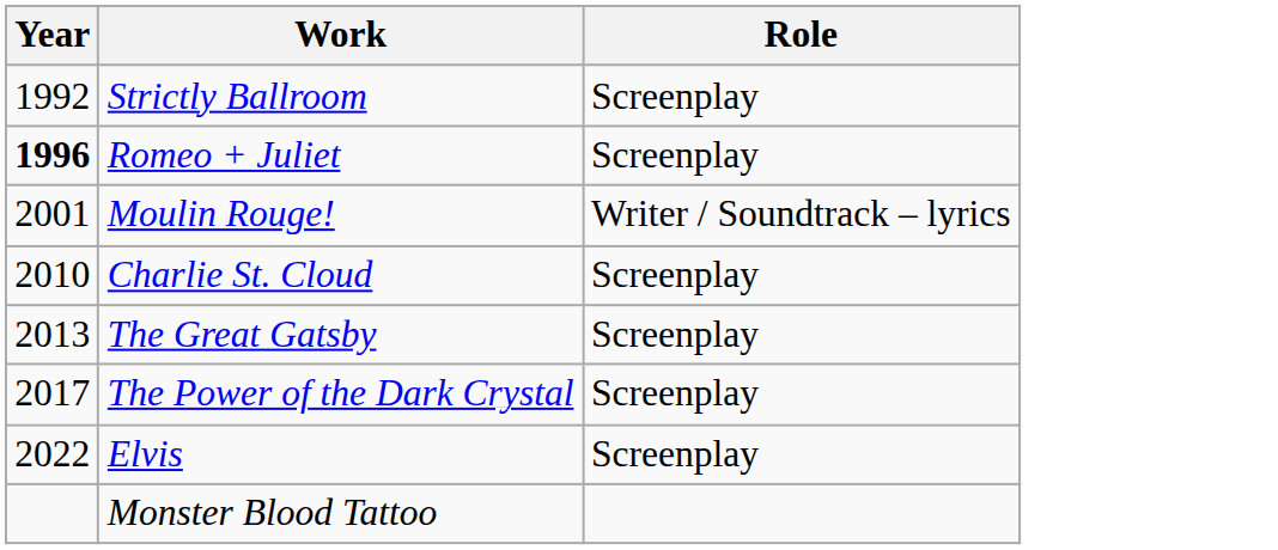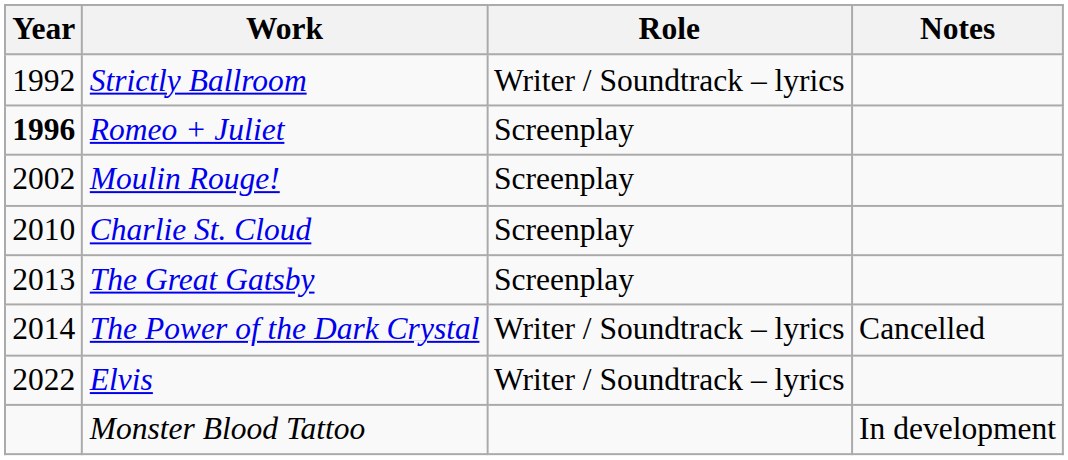 <table class=wikitable>
 <tr>
 <th>Year</th>
 <th>Work</th>
 <th>Role</th>
+<th>Notes</th>
 </tr>
 <tr>
 <td>1992</td>
 <td><em><a href='#'>Strictly Ballroom</a></em></td>
-<td>Screenplay</td>
+<td>Writer / Soundtrack – lyrics</td>
+<td></td>
 </tr>
 <tr>
 <td><strong>1996</strong></td>
 <td><em><a href='#'>Romeo + Juliet</a></em></td>
 <td>Screenplay</td>
+<td></td>
 </tr>
 <tr>
-<td>2001</td>
+<td>2002</td>
 <td><em><a href='#'>Moulin Rouge!</a></em></td>
-<td>Writer / Soundtrack – lyrics</td>
+<td>Screenplay</td>
+<td></td>
 </tr>
 <tr>
 <td>2010</td>
 <td><em><a href='#'>Charlie St. Cloud</a></em></td>
 <td>Screenplay</td>
+<td></td>
 </tr>
 <tr>
 <td>2013</td>
 <td><em><a href='#'>The Great Gatsby</a></em></td>
 <td>Screenplay</td>
+<td></td>
 </tr>
 <tr>
-<td>2017</td>
+<td>2014</td>
 <td><em><a href='#'>The Power of the Dark Crystal</a></em></td>
-<td>Screenplay</td>
+<td>Writer / Soundtrack – lyrics</td>
+<td>Cancelled</td>
 </tr>
 <tr>
 <td>2022</td>
 <td><em><a href='#'>Elvis</a></em></td>
-<td>Screenplay</td>
+<td>Writer / Soundtrack – lyrics</td>
+<td></td>
 </tr>
 <tr>
 <td></td>
 <td><em>Monster Blood Tattoo</em></td>
 <td></td>
+<td>In development</td>
 </tr>
 </table>
